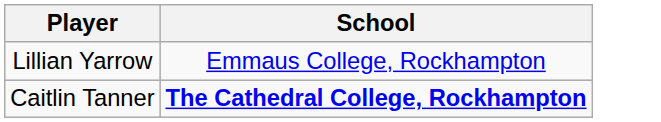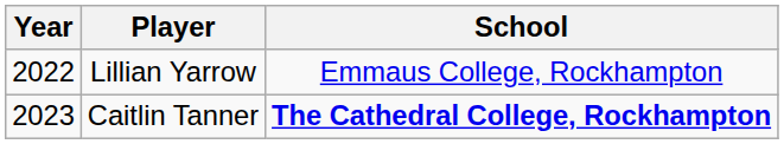 <table class="wikitable">
 <tr>
+<th>Year</th>
 <th>Player</th>
 <th>School</th>
 </tr>
 <tr>
+<td align=center>2022</td>
 <td align=center>Lillian Yarrow</td>
 <td align=center><a href='#'>Emmaus College, Rockhampton</a></td>
 </tr>
 <tr>
+<td align=center>2023</td>
 <td align=center>Caitlin Tanner</td>
 <td align=center><strong><a href='#'>The Cathedral College, Rockhampton</a></strong></td>
 </tr>
 </table>
